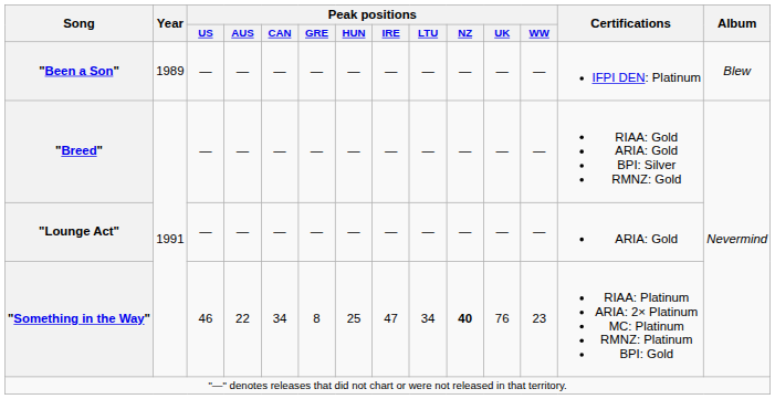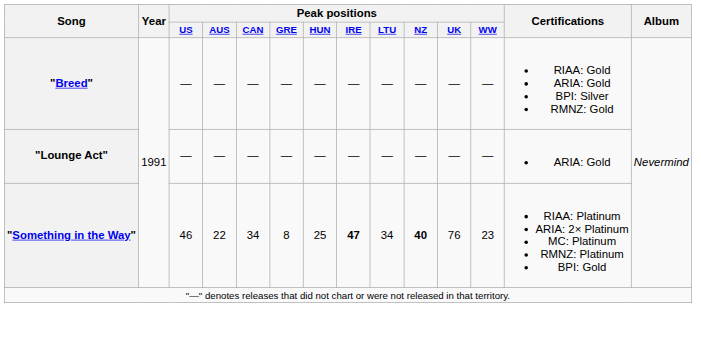 <table class="wikitable plainrowheaders" style="text-align:center;">
 <tr>
 <th scope="col" rowspan="2">Song</th>
 <th scope="col" rowspan="2">Year</th>
 <th scope="col" colspan="10">Peak positions</th>
 <th rowspan="2">Certifications</th>
 <th scope="col" rowspan="2">Album</th>
 </tr>
 <tr>
 <th style="width:3em;font-size:85%"><a href='#'>US</a><br></th>
 <th style="width:3em;font-size:85%"><a href='#'>AUS</a><br></th>
 <th style="width:3em;font-size:85%"><a href='#'>CAN</a><br></th>
 <th style="width:3em;font-size:85%"><a href='#'>GRE</a><br></th>
 <th style="width:3em;font-size:85%"><a href='#'>HUN</a><br></th>
 <th style="width:3em;font-size:85%"><a href='#'>IRE</a><br></th>
 <th style="width:3em;font-size:85%"><a href='#'>LTU</a><br></th>
 <th style="width:3em;font-size:85%"><a href='#'>NZ</a><br></th>
 <th style="width:3em;font-size:85%"><a href='#'>UK</a><br></th>
 <th style="width:3em;font-size:85%"><a href='#'>WW</a><br></th>
-</tr>
-<tr>
-<th scope="row">"<a href='#'>Been a Son</a>"</th>
-<td>1989</td>
-<td>—</td>
-<td>—</td>
-<td>—</td>
-<td>—</td>
-<td>—</td>
-<td>—</td>
-<td>—</td>
-<td>—</td>
-<td>—</td>
-<td>—</td>
-<td><br><ul><li><a href='#'>IFPI DEN</a>: Platinum</li></ul></td>
-<td><em>Blew</em></td>
 </tr>
 <tr>
 <th scope="row">"<a href='#'>Breed</a>"</th>
 <td rowspan="3">1991</td>
 <td>—</td>
 <td>—</td>
 <td>—</td>
 <td>—</td>
 <td>—</td>
 <td>—</td>
 <td>—</td>
 <td>—</td>
 <td>—</td>
 <td>—</td>
 <td><br><ul><li>RIAA: Gold</li><li>ARIA: Gold</li><li>BPI: Silver</li><li>RMNZ: Gold</li></ul></td>
 <td rowspan="3" style="text-align:center;"><em>Nevermind</em></td>
 </tr>
 <tr>
 <th scope="row">"Lounge Act"</th>
 <td>—</td>
 <td>—</td>
 <td>—</td>
 <td>—</td>
 <td>—</td>
 <td>—</td>
 <td>—</td>
 <td>—</td>
 <td>—</td>
 <td>—</td>
 <td><br><ul><li>ARIA: Gold</li></ul></td>
 </tr>
 <tr>
 <th scope="row">"<a href='#'>Something in the Way</a>"</th>
 <td>46</td>
 <td>22</td>
 <td>34</td>
 <td>8</td>
 <td>25</td>
-<td>47</td>
+<td><strong>47</strong></td>
 <td>34</td>
 <td><strong>40</strong></td>
 <td>76</td>
 <td>23</td>
 <td><br><ul><li>RIAA: Platinum</li><li>ARIA: 2× Platinum</li><li>MC: Platinum</li><li>RMNZ: Platinum</li><li>BPI: Gold</li></ul></td>
 </tr>
 <tr>
 <td colspan="14" style="font-size:85%">"—" denotes releases that did not chart or were not released in that territory.</td>
 </tr>
 </table>
